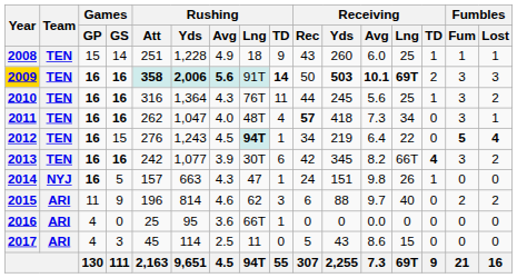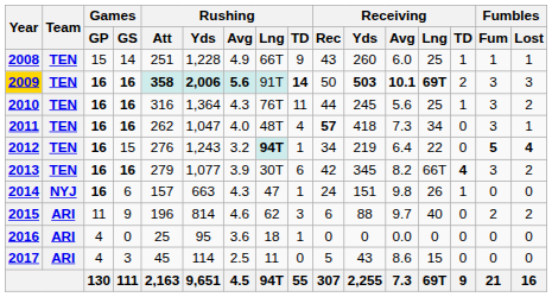 <table class="wikitable" style="text-align:center;">
 <tr>
 <th rowspan="2">Year</th>
 <th rowspan="2">Team</th>
 <th colspan="2">Games</th>
 <th colspan="5">Rushing</th>
 <th colspan="5">Receiving</th>
 <th colspan="2">Fumbles</th>
 </tr>
 <tr>
 <th>GP</th>
 <th>GS</th>
 <th>Att</th>
 <th>Yds</th>
 <th>Avg</th>
 <th>Lng</th>
 <th>TD</th>
 <th>Rec</th>
 <th>Yds</th>
 <th>Avg</th>
 <th>Lng</th>
 <th>TD</th>
 <th>Fum</th>
 <th>Lost</th>
 </tr>
 <tr>
 <th><a href='#'>2008</a></th>
 <th><a href='#'>TEN</a></th>
 <td>15</td>
 <td>14</td>
 <td>251</td>
 <td>1,228</td>
 <td>4.9</td>
-<td>18</td>
+<td>66T</td>
 <td>9</td>
 <td>43</td>
 <td>260</td>
 <td>6.0</td>
 <td>25</td>
 <td>1</td>
 <td>1</td>
 <td>1</td>
 </tr>
 <tr>
 <th style="background:#ffd700;"><a href='#'>2009</a></th>
 <th><a href='#'>TEN</a></th>
 <td><strong>16</strong></td>
 <td><strong>16</strong></td>
 <td style="background:#cfecec;"><strong>358</strong></td>
 <td style="background:#cfecec;"><strong>2,006</strong></td>
 <td style="background:#cfecec;"><strong>5.6</strong></td>
 <td style="background:#cfecec;">91T</td>
 <td><strong>14</strong></td>
 <td>50</td>
 <td><strong>503</strong></td>
 <td><strong>10.1</strong></td>
 <td><strong>69T</strong></td>
 <td>2</td>
 <td>3</td>
 <td>3</td>
 </tr>
 <tr>
 <th><a href='#'>2010</a></th>
 <th><a href='#'>TEN</a></th>
 <td><strong>16</strong></td>
 <td><strong>16</strong></td>
 <td>316</td>
 <td>1,364</td>
 <td>4.3</td>
 <td>76T</td>
 <td>11</td>
 <td>44</td>
 <td>245</td>
 <td>5.6</td>
 <td>25</td>
 <td>1</td>
 <td>3</td>
 <td>2</td>
 </tr>
 <tr>
 <th><a href='#'>2011</a></th>
 <th><a href='#'>TEN</a></th>
 <td><strong>16</strong></td>
 <td><strong>16</strong></td>
 <td>262</td>
 <td>1,047</td>
 <td>4.0</td>
 <td>48T</td>
 <td>4</td>
 <td><strong>57</strong></td>
 <td>418</td>
 <td>7.3</td>
 <td>34</td>
 <td>0</td>
 <td>3</td>
 <td>1</td>
 </tr>
 <tr>
 <th><a href='#'>2012</a></th>
 <th><a href='#'>TEN</a></th>
 <td><strong>16</strong></td>
 <td>15</td>
 <td>276</td>
 <td>1,243</td>
-<td>4.5</td>
+<td>3.2</td>
 <td style="background:#cfecec;"><strong>94T</strong></td>
 <td>1</td>
 <td>34</td>
 <td>219</td>
 <td>6.4</td>
 <td>22</td>
 <td>0</td>
 <td><strong>5</strong></td>
 <td><strong>4</strong></td>
 </tr>
 <tr>
 <th><a href='#'>2013</a></th>
 <th><a href='#'>TEN</a></th>
 <td><strong>16</strong></td>
 <td><strong>16</strong></td>
-<td>242</td>
+<td>279</td>
 <td>1,077</td>
 <td>3.9</td>
 <td>30T</td>
 <td>6</td>
 <td>42</td>
 <td>345</td>
 <td>8.2</td>
 <td>66T</td>
 <td><strong>4</strong></td>
 <td>3</td>
 <td>2</td>
 </tr>
 <tr>
 <th><a href='#'>2014</a></th>
 <th><a href='#'>NYJ</a></th>
 <td><strong>16</strong></td>
-<td>5</td>
+<td>6</td>
 <td>157</td>
 <td>663</td>
 <td>4.3</td>
 <td>47</td>
 <td>1</td>
 <td>24</td>
 <td>151</td>
 <td>9.8</td>
 <td>26</td>
 <td>1</td>
 <td>0</td>
 <td>0</td>
 </tr>
 <tr>
 <th><a href='#'>2015</a></th>
 <th><a href='#'>ARI</a></th>
 <td>11</td>
 <td>9</td>
 <td>196</td>
 <td>814</td>
 <td>4.6</td>
 <td>62</td>
 <td>3</td>
 <td>6</td>
 <td>88</td>
 <td>9.7</td>
 <td>40</td>
 <td>0</td>
 <td>2</td>
 <td>2</td>
 </tr>
 <tr>
 <th><a href='#'>2016</a></th>
 <th><a href='#'>ARI</a></th>
 <td>4</td>
 <td>0</td>
 <td>25</td>
 <td>95</td>
 <td>3.6</td>
-<td>66T</td>
+<td>18</td>
 <td>1</td>
 <td>0</td>
 <td>0</td>
 <td>0.0</td>
 <td>0</td>
 <td>0</td>
 <td>0</td>
 <td>0</td>
 </tr>
 <tr>
 <th><a href='#'>2017</a></th>
 <th><a href='#'>ARI</a></th>
 <td>4</td>
 <td>3</td>
 <td>45</td>
 <td>114</td>
 <td>2.5</td>
 <td>11</td>
 <td>0</td>
 <td>5</td>
 <td>43</td>
 <td>8.6</td>
 <td>15</td>
 <td>0</td>
 <td>0</td>
 <td>0</td>
 </tr>
 <tr>
 <th colspan="2"></th>
 <th>130</th>
 <th>111</th>
 <th>2,163</th>
 <th>9,651</th>
 <th>4.5</th>
 <th>94T</th>
 <th>55</th>
 <th>307</th>
 <th>2,255</th>
 <th>7.3</th>
 <th>69T</th>
 <th>9</th>
 <th>21</th>
 <th>16</th>
 </tr>
 </table>
